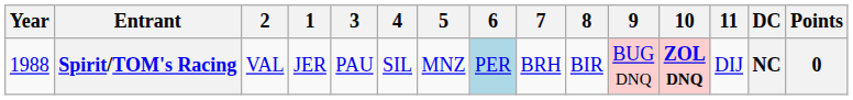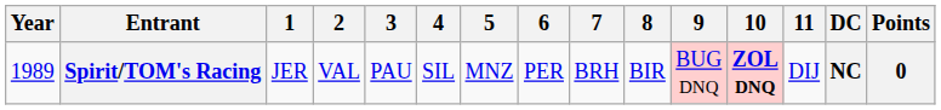 <table class="wikitable" style="text-align:center; font-size:90%">
 <tr>
 <th>Year</th>
 <th>Entrant</th>
+<th>1</th>
 <th>2</th>
-<th>1</th>
 <th>3</th>
 <th>4</th>
 <th>5</th>
 <th>6</th>
 <th>7</th>
 <th>8</th>
 <th>9</th>
 <th>10</th>
 <th>11</th>
 <th>DC</th>
 <th>Points</th>
 </tr>
 <tr>
-<td><a href='#'>1988</a></td>
+<td><a href='#'>1989</a></td>
 <th><a href='#'>Spirit</a>/<a href='#'>TOM's Racing</a></th>
+<td><a href='#'>JER</a><br><small></small></td>
 <td><a href='#'>VAL</a><br><small></small></td>
-<td><a href='#'>JER</a><br><small></small></td>
 <td><a href='#'>PAU</a><br><small></small></td>
 <td><a href='#'>SIL</a><br><small></small></td>
 <td><a href='#'>MNZ</a><br><small></small></td>
-<td style="background: lightblue;"><a href='#'>PER</a><br><small></small></td>
+<td><a href='#'>PER</a><br><small></small></td>
 <td><a href='#'>BRH</a><br><small></small></td>
 <td><a href='#'>BIR</a><br><small></small></td>
 <td style="background:#FFCFCF;"><a href='#'>BUG</a><br><small>DNQ</small></td>
 <td style="background:#FFCFCF;"><strong><a href='#'>ZOL</a><br><small>DNQ</small></strong></td>
 <td><a href='#'>DIJ</a><br><small></small></td>
 <th>NC</th>
 <th>0</th>
 </tr>
 </table>
